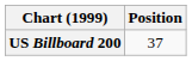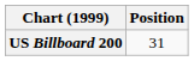 <table class="wikitable plainrowheaders" style="text-align:center">
 <tr>
 <th scope="col">Chart (1999)</th>
 <th scope="col">Position</th>
 </tr>
 <tr>
 <th scope="row">US <em>Billboard</em> 200</th>
-<td>37</td>
+<td>31</td>
 </tr>
 </table>
